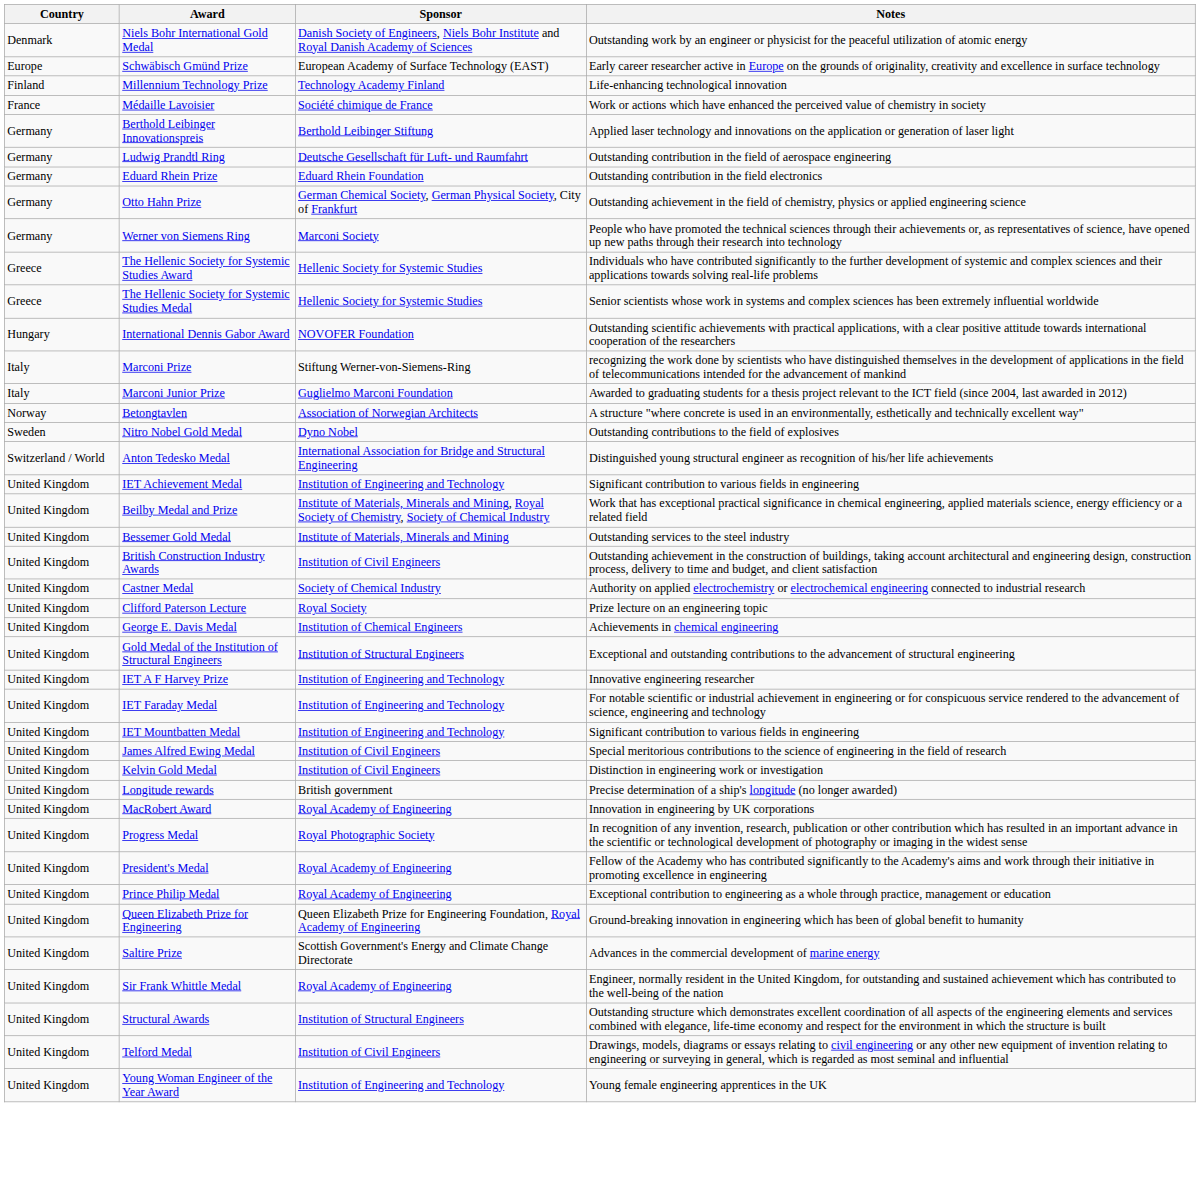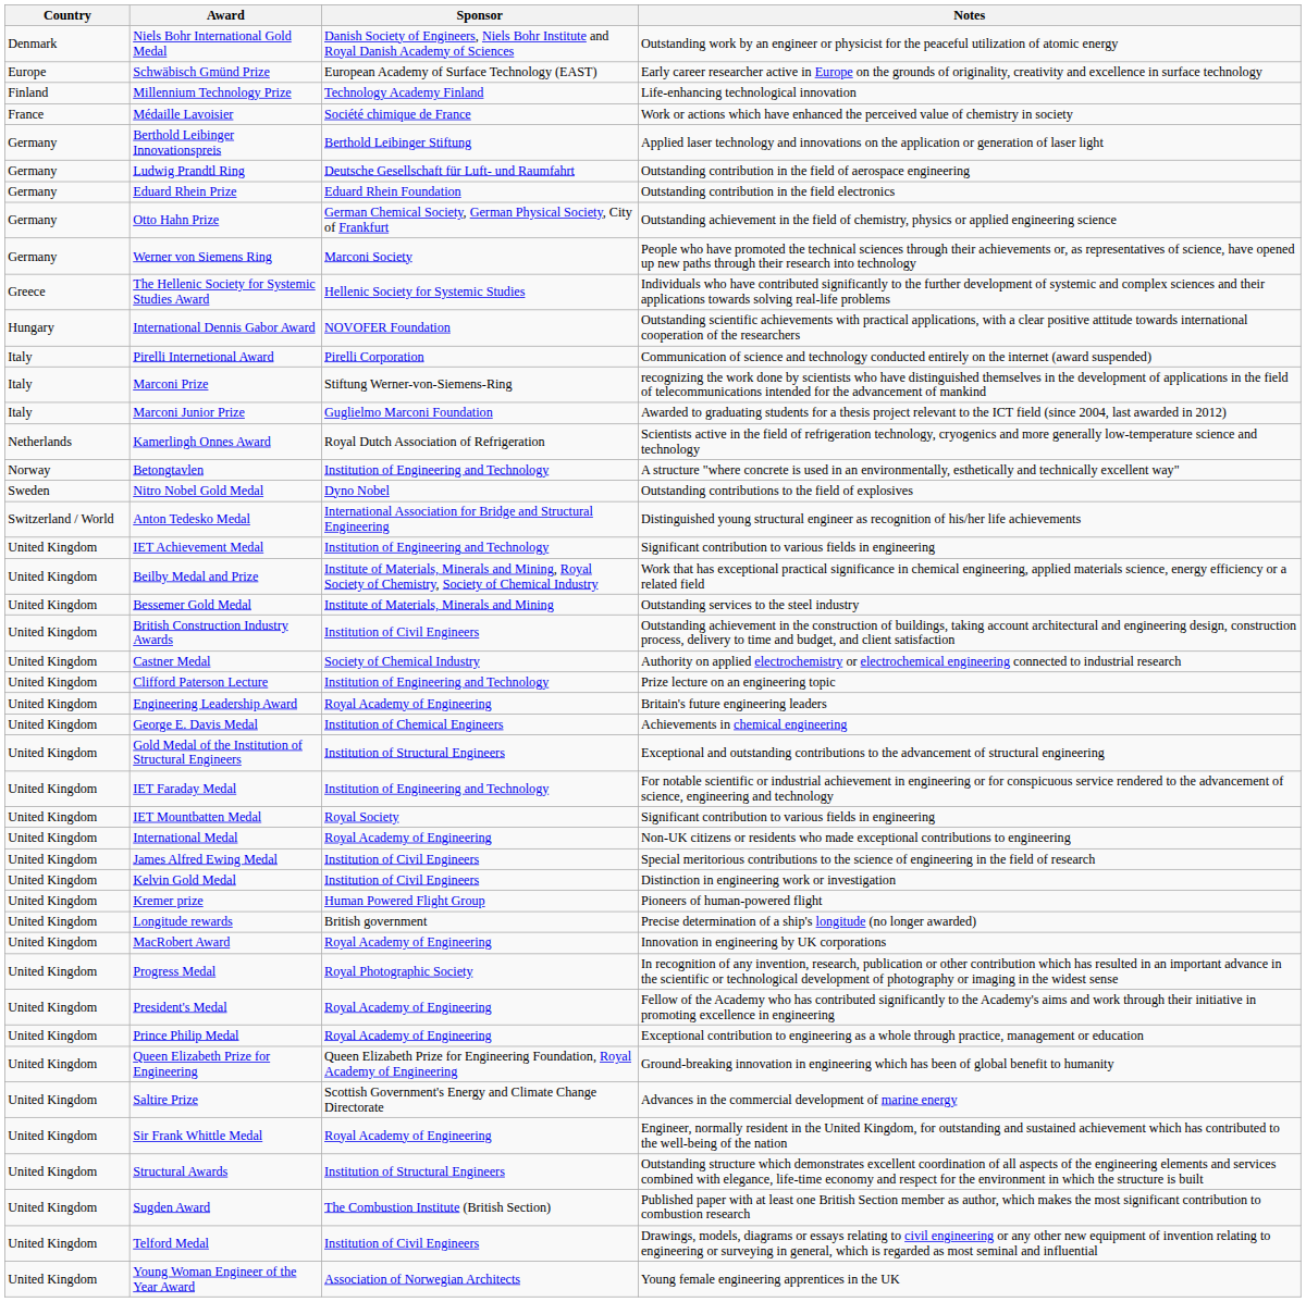 <table Class="wikitable sortable">
 <tr>
 <th style="width:9em;">Country</th>
 <th>Award</th>
 <th>Sponsor</th>
 <th>Notes</th>
 </tr>
 <tr>
 <td>Denmark</td>
 <td><a href='#'>Niels Bohr International Gold Medal</a></td>
 <td><a href='#'>Danish Society of Engineers</a>, <a href='#'>Niels Bohr Institute</a> and <a href='#'>Royal Danish Academy of Sciences</a></td>
 <td>Outstanding work by an engineer or physicist for the peaceful utilization of atomic energy</td>
 </tr>
 <tr>
 <td>Europe</td>
 <td><a href='#'>Schwäbisch Gmünd Prize</a></td>
 <td>European Academy of Surface Technology (EAST)</td>
 <td>Early career researcher active in <a href='#'>Europe</a> on the grounds of originality, creativity and excellence in surface technology</td>
 </tr>
 <tr>
 <td>Finland</td>
 <td><a href='#'>Millennium Technology Prize</a></td>
 <td><a href='#'>Technology Academy Finland</a></td>
 <td>Life-enhancing technological innovation</td>
 </tr>
 <tr>
 <td>France</td>
 <td><a href='#'>Médaille Lavoisier</a></td>
 <td><a href='#'>Société chimique de France</a></td>
 <td>Work or actions which have enhanced the perceived value of chemistry in society</td>
 </tr>
 <tr>
 <td>Germany</td>
 <td><a href='#'>Berthold Leibinger Innovationspreis</a></td>
 <td><a href='#'>Berthold Leibinger Stiftung</a></td>
 <td>Applied laser technology and innovations on the application or generation of laser light</td>
 </tr>
 <tr>
 <td>Germany</td>
 <td><a href='#'>Ludwig Prandtl Ring</a></td>
 <td><a href='#'>Deutsche Gesellschaft für Luft- und Raumfahrt</a></td>
 <td>Outstanding contribution in the field of aerospace engineering</td>
 </tr>
 <tr>
 <td>Germany</td>
 <td><a href='#'>Eduard Rhein Prize</a></td>
 <td><a href='#'>Eduard Rhein Foundation</a></td>
 <td>Outstanding contribution in the field electronics</td>
 </tr>
 <tr>
 <td>Germany</td>
 <td><a href='#'>Otto Hahn Prize</a></td>
 <td><a href='#'>German Chemical Society</a>, <a href='#'>German Physical Society</a>, City of <a href='#'>Frankfurt</a></td>
 <td>Outstanding achievement in the field of chemistry, physics or applied engineering science</td>
 </tr>
 <tr>
 <td>Germany</td>
 <td><a href='#'>Werner von Siemens Ring</a></td>
 <td><a href='#'>Marconi Society</a></td>
 <td>People who have promoted the technical sciences through their achievements or, as representatives of science, have opened up new paths through their research into technology</td>
 </tr>
 <tr>
 <td>Greece</td>
 <td><a href='#'>The Hellenic Society for Systemic Studies Award</a></td>
 <td><a href='#'>Hellenic Society for Systemic Studies</a></td>
 <td>Individuals who have contributed significantly to the further development of systemic and complex sciences and their applications towards solving real-life problems</td>
 </tr>
 <tr>
-<td>Greece</td>
-<td><a href='#'>The Hellenic Society for Systemic Studies Medal</a></td>
-<td><a href='#'>Hellenic Society for Systemic Studies</a></td>
-<td>Senior scientists whose work in systems and complex sciences has been extremely influential worldwide</td>
-</tr>
-<tr>
 <td>Hungary</td>
 <td><a href='#'>International Dennis Gabor Award</a></td>
 <td><a href='#'>NOVOFER Foundation</a></td>
 <td>Outstanding scientific achievements with practical applications, with a clear positive attitude towards international cooperation of the researchers</td>
+</tr>
+<tr>
+<td>Italy</td>
+<td><a href='#'>Pirelli Internetional Award</a></td>
+<td><a href='#'>Pirelli Corporation</a></td>
+<td>Communication of science and technology conducted entirely on the internet (award suspended)</td>
 </tr>
 <tr>
 <td>Italy</td>
 <td><a href='#'>Marconi Prize</a></td>
 <td>Stiftung Werner-von-Siemens-Ring</td>
 <td>recognizing the work done by scientists who have distinguished themselves in the development of applications in the field of telecommunications intended for the advancement of mankind</td>
 </tr>
 <tr>
 <td>Italy</td>
 <td><a href='#'>Marconi Junior Prize</a></td>
 <td><a href='#'>Guglielmo Marconi Foundation</a></td>
 <td>Awarded to graduating students for a thesis project relevant to the ICT field (since 2004, last awarded in 2012)</td>
 </tr>
 <tr>
+<td>Netherlands</td>
+<td><a href='#'>Kamerlingh Onnes Award</a></td>
+<td>Royal Dutch Association of Refrigeration</td>
+<td>Scientists active in the field of refrigeration technology, cryogenics and more generally low-temperature science and technology</td>
+</tr>
+<tr>
 <td>Norway</td>
 <td><a href='#'>Betongtavlen</a></td>
-<td><a href='#'>Association of Norwegian Architects</a></td>
+<td><a href='#'>Institution of Engineering and Technology</a></td>
 <td>A structure "where concrete is used in an environmentally, esthetically and technically excellent way"</td>
 </tr>
 <tr>
 <td>Sweden</td>
 <td><a href='#'>Nitro Nobel Gold Medal</a></td>
 <td><a href='#'>Dyno Nobel</a></td>
 <td>Outstanding contributions to the field of explosives</td>
 </tr>
 <tr>
 <td>Switzerland / World</td>
 <td><a href='#'>Anton Tedesko Medal</a></td>
 <td><a href='#'>International Association for Bridge and Structural Engineering</a></td>
 <td>Distinguished young structural engineer as recognition of his/her life achievements</td>
 </tr>
 <tr>
 <td>United Kingdom</td>
 <td><a href='#'>IET Achievement Medal</a></td>
 <td><a href='#'>Institution of Engineering and Technology</a></td>
 <td>Significant contribution to various fields in engineering</td>
 </tr>
 <tr>
 <td>United Kingdom</td>
 <td><a href='#'>Beilby Medal and Prize</a></td>
 <td><a href='#'>Institute of Materials, Minerals and Mining</a>, <a href='#'>Royal Society of Chemistry</a>, <a href='#'>Society of Chemical Industry</a></td>
 <td>Work that has exceptional practical significance in chemical engineering, applied materials science, energy efficiency or a related field</td>
 </tr>
 <tr>
 <td>United Kingdom</td>
 <td><a href='#'>Bessemer Gold Medal</a></td>
 <td><a href='#'>Institute of Materials, Minerals and Mining</a></td>
 <td>Outstanding services to the steel industry</td>
 </tr>
 <tr>
 <td>United Kingdom</td>
 <td><a href='#'>British Construction Industry Awards</a></td>
 <td><a href='#'>Institution of Civil Engineers</a></td>
 <td>Outstanding achievement in the construction of buildings, taking account architectural and engineering design, construction process, delivery to time and budget, and client satisfaction</td>
 </tr>
 <tr>
 <td>United Kingdom</td>
 <td><a href='#'>Castner Medal</a></td>
 <td><a href='#'>Society of Chemical Industry</a></td>
 <td>Authority on applied <a href='#'>electrochemistry</a> or <a href='#'>electrochemical engineering</a> connected to industrial research</td>
 </tr>
 <tr>
 <td>United Kingdom</td>
 <td><a href='#'>Clifford Paterson Lecture</a></td>
-<td><a href='#'>Royal Society</a></td>
+<td><a href='#'>Institution of Engineering and Technology</a></td>
 <td>Prize lecture on an engineering topic</td>
+</tr>
+<tr>
+<td>United Kingdom</td>
+<td><a href='#'>Engineering Leadership Award</a></td>
+<td><a href='#'>Royal Academy of Engineering</a></td>
+<td>Britain's future engineering leaders</td>
 </tr>
 <tr>
 <td>United Kingdom</td>
 <td><a href='#'>George E. Davis Medal</a></td>
 <td><a href='#'>Institution of Chemical Engineers</a></td>
 <td>Achievements in <a href='#'>chemical engineering</a></td>
 </tr>
 <tr>
 <td>United Kingdom</td>
 <td><a href='#'>Gold Medal of the Institution of Structural Engineers</a></td>
 <td><a href='#'>Institution of Structural Engineers</a></td>
 <td>Exceptional and outstanding contributions to the advancement of structural engineering</td>
 </tr>
 <tr>
 <td>United Kingdom</td>
-<td><a href='#'>IET A F Harvey Prize</a></td>
-<td><a href='#'>Institution of Engineering and Technology</a></td>
-<td>Innovative engineering researcher</td>
-</tr>
-<tr>
-<td>United Kingdom</td>
 <td><a href='#'>IET Faraday Medal</a></td>
 <td><a href='#'>Institution of Engineering and Technology</a></td>
 <td>For notable scientific or industrial achievement in engineering or for conspicuous service rendered to the advancement of science, engineering and technology</td>
 </tr>
 <tr>
 <td>United Kingdom</td>
 <td><a href='#'>IET Mountbatten Medal</a></td>
-<td><a href='#'>Institution of Engineering and Technology</a></td>
+<td><a href='#'>Royal Society</a></td>
 <td>Significant contribution to various fields in engineering</td>
+</tr>
+<tr>
+<td>United Kingdom</td>
+<td><a href='#'>International Medal</a></td>
+<td><a href='#'>Royal Academy of Engineering</a></td>
+<td>Non-UK citizens or residents who made exceptional contributions to engineering</td>
 </tr>
 <tr>
 <td>United Kingdom</td>
 <td><a href='#'>James Alfred Ewing Medal</a></td>
 <td><a href='#'>Institution of Civil Engineers</a></td>
 <td>Special meritorious contributions to the science of engineering in the field of research</td>
 </tr>
 <tr>
 <td>United Kingdom</td>
 <td><a href='#'>Kelvin Gold Medal</a></td>
 <td><a href='#'>Institution of Civil Engineers</a></td>
 <td>Distinction in engineering work or investigation</td>
+</tr>
+<tr>
+<td>United Kingdom</td>
+<td><a href='#'>Kremer prize</a></td>
+<td><a href='#'>Human Powered Flight Group</a></td>
+<td>Pioneers of human-powered flight</td>
 </tr>
 <tr>
 <td>United Kingdom</td>
 <td><a href='#'>Longitude rewards</a></td>
 <td>British government</td>
 <td>Precise determination of a ship's <a href='#'>longitude</a> (no longer awarded)</td>
 </tr>
 <tr>
 <td>United Kingdom</td>
 <td><a href='#'>MacRobert Award</a></td>
 <td><a href='#'>Royal Academy of Engineering</a></td>
 <td>Innovation in engineering by UK corporations</td>
 </tr>
 <tr>
 <td>United Kingdom</td>
 <td><a href='#'>Progress Medal</a></td>
 <td><a href='#'>Royal Photographic Society</a></td>
 <td>In recognition of any invention, research, publication or other contribution which has resulted in an important advance in the scientific or technological development of photography or imaging in the widest sense</td>
 </tr>
 <tr>
 <td>United Kingdom</td>
 <td><a href='#'>President's Medal</a></td>
 <td><a href='#'>Royal Academy of Engineering</a></td>
 <td>Fellow of the Academy who has contributed significantly to the Academy's aims and work through their initiative in promoting excellence in engineering</td>
 </tr>
 <tr>
 <td>United Kingdom</td>
 <td><a href='#'>Prince Philip Medal</a></td>
 <td><a href='#'>Royal Academy of Engineering</a></td>
 <td>Exceptional contribution to engineering as a whole through practice, management or education</td>
 </tr>
 <tr>
 <td>United Kingdom</td>
 <td><a href='#'>Queen Elizabeth Prize for Engineering</a></td>
 <td>Queen Elizabeth Prize for Engineering Foundation, <a href='#'>Royal Academy of Engineering</a></td>
 <td>Ground-breaking innovation in engineering which has been of global benefit to humanity</td>
 </tr>
 <tr>
 <td>United Kingdom</td>
 <td><a href='#'>Saltire Prize</a></td>
 <td>Scottish Government's Energy and Climate Change Directorate</td>
 <td>Advances in the commercial development of <a href='#'>marine energy</a></td>
 </tr>
 <tr>
 <td>United Kingdom</td>
 <td><a href='#'>Sir Frank Whittle Medal</a></td>
 <td><a href='#'>Royal Academy of Engineering</a></td>
 <td>Engineer, normally resident in the United Kingdom, for outstanding and sustained achievement which has contributed to the well-being of the nation</td>
 </tr>
 <tr>
 <td>United Kingdom</td>
 <td><a href='#'>Structural Awards</a></td>
 <td><a href='#'>Institution of Structural Engineers</a></td>
 <td>Outstanding structure which demonstrates excellent coordination of all aspects of the engineering elements and services combined with elegance, life-time economy and respect for the environment in which the structure is built</td>
 </tr>
 <tr>
 <td>United Kingdom</td>
+<td><a href='#'>Sugden Award</a></td>
+<td><a href='#'>The Combustion Institute</a> (British Section)</td>
+<td>Published paper with at least one British Section member as author, which makes the most significant contribution to combustion research</td>
+</tr>
+<tr>
+<td>United Kingdom</td>
 <td><a href='#'>Telford Medal</a></td>
 <td><a href='#'>Institution of Civil Engineers</a></td>
 <td>Drawings, models, diagrams or essays relating to <a href='#'>civil engineering</a> or any other new equipment of invention relating to engineering or surveying in general, which is regarded as most seminal and influential</td>
 </tr>
 <tr>
 <td>United Kingdom</td>
 <td><a href='#'>Young Woman Engineer of the Year Award</a></td>
-<td><a href='#'>Institution of Engineering and Technology</a></td>
+<td><a href='#'>Association of Norwegian Architects</a></td>
 <td>Young female engineering apprentices in the UK</td>
 </tr>
 </table>
